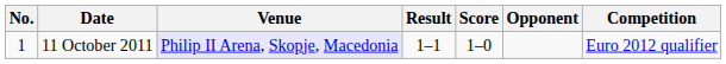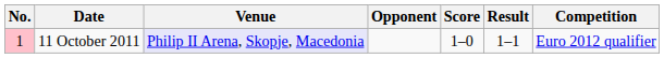 <table class="wikitable sortable">
 <tr>
 <th scope="col">No.</th>
 <th scope="col">Date</th>
 <th scope="col">Venue</th>
+<th scope="col">Opponent</th>
+<th scope="col">Score</th>
 <th scope="col">Result</th>
-<th scope="col">Score</th>
-<th scope="col">Opponent</th>
 <th scope="col">Competition</th>
 </tr>
 <tr>
-<td align="center">1</td>
+<td align="center" style="background: pink;">1</td>
 <td>11 October 2011</td>
 <td style="background: lavender;"><a href='#'>Philip II Arena</a>, <a href='#'>Skopje</a>, <a href='#'>Macedonia</a></td>
+<td></td>
+<td align="center">1–0</td>
 <td align="center">1–1</td>
-<td align="center">1–0</td>
-<td></td>
 <td><a href='#'>Euro 2012 qualifier</a></td>
 </tr>
 </table>
